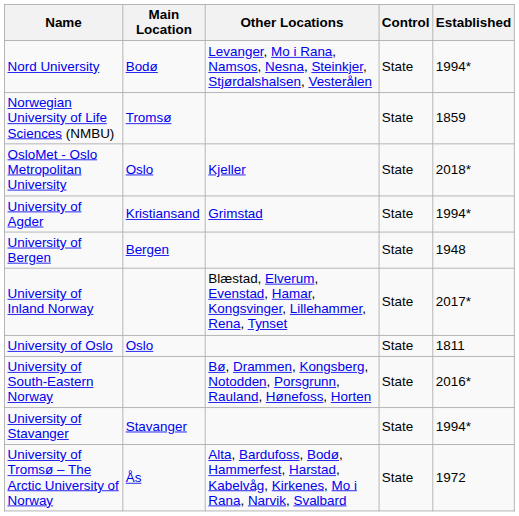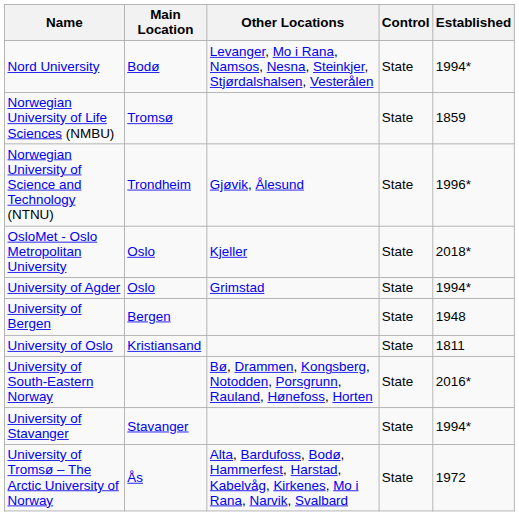 <table class="wikitable sortable">
 <tr>
 <th>Name</th>
 <th>Main Location</th>
 <th>Other Locations</th>
 <th>Control</th>
 <th>Established</th>
 </tr>
 <tr>
 <td><a href='#'>Nord University</a></td>
 <td><a href='#'>Bodø</a></td>
 <td><a href='#'>Levanger</a>, <a href='#'>Mo i Rana</a>, <a href='#'>Namsos</a>, <a href='#'>Nesna</a>, <a href='#'>Steinkjer</a>, <a href='#'>Stjørdalshalsen</a>, <a href='#'>Vesterålen</a></td>
 <td>State</td>
 <td>1994*</td>
 </tr>
 <tr>
 <td><a href='#'>Norwegian University of Life Sciences</a> (NMBU)</td>
 <td><a href='#'>Tromsø</a></td>
 <td></td>
 <td>State</td>
 <td>1859</td>
 </tr>
 <tr>
+<td><a href='#'>Norwegian University of Science and Technology</a> (NTNU)</td>
+<td><a href='#'>Trondheim</a></td>
+<td><a href='#'>Gjøvik</a>, <a href='#'>Ålesund</a></td>
+<td>State</td>
+<td>1996*</td>
+</tr>
+<tr>
 <td><a href='#'>OsloMet - Oslo Metropolitan University</a></td>
 <td><a href='#'>Oslo</a></td>
 <td><a href='#'>Kjeller</a></td>
 <td>State</td>
 <td>2018*</td>
 </tr>
 <tr>
 <td><a href='#'>University of Agder</a></td>
-<td><a href='#'>Kristiansand</a></td>
+<td><a href='#'>Oslo</a></td>
 <td><a href='#'>Grimstad</a></td>
 <td>State</td>
 <td>1994*</td>
 </tr>
 <tr>
 <td><a href='#'>University of Bergen</a></td>
 <td><a href='#'>Bergen</a></td>
 <td></td>
 <td>State</td>
 <td>1948</td>
 </tr>
 <tr>
-<td><a href='#'>University of Inland Norway</a></td>
-<td></td>
-<td>Blæstad, <a href='#'>Elverum</a>, <a href='#'>Evenstad</a>, <a href='#'>Hamar</a>, <a href='#'>Kongsvinger</a>, <a href='#'>Lillehammer</a>, <a href='#'>Rena</a>, <a href='#'>Tynset</a></td>
-<td>State</td>
-<td>2017*</td>
-</tr>
-<tr>
 <td><a href='#'>University of Oslo</a></td>
-<td><a href='#'>Oslo</a></td>
+<td><a href='#'>Kristiansand</a></td>
 <td></td>
 <td>State</td>
 <td>1811</td>
 </tr>
 <tr>
 <td><a href='#'>University of South-Eastern Norway</a></td>
 <td></td>
 <td><a href='#'>Bø</a>, <a href='#'>Drammen</a>, <a href='#'>Kongsberg</a>, <a href='#'>Notodden</a>, <a href='#'>Porsgrunn</a>, <a href='#'>Rauland</a>, <a href='#'>Hønefoss</a>, <a href='#'>Horten</a></td>
 <td>State</td>
 <td>2016*</td>
 </tr>
 <tr>
 <td><a href='#'>University of Stavanger</a></td>
 <td><a href='#'>Stavanger</a></td>
 <td></td>
 <td>State</td>
 <td>1994*</td>
 </tr>
 <tr>
 <td><a href='#'>University of Tromsø – The Arctic University of Norway</a></td>
 <td><a href='#'>Ås</a></td>
 <td><a href='#'>Alta</a>, <a href='#'>Bardufoss</a>, <a href='#'>Bodø</a>, <a href='#'>Hammerfest</a>, <a href='#'>Harstad</a>, <a href='#'>Kabelvåg</a>, <a href='#'>Kirkenes</a>, <a href='#'>Mo i Rana</a>, <a href='#'>Narvik</a>, <a href='#'>Svalbard</a></td>
 <td>State</td>
 <td>1972</td>
 </tr>
 </table>
